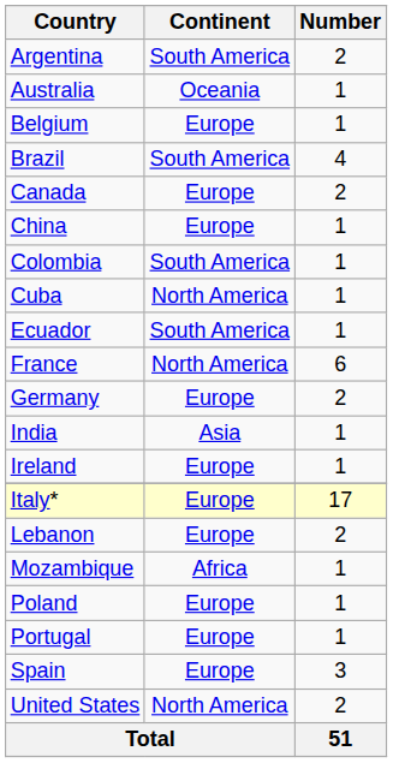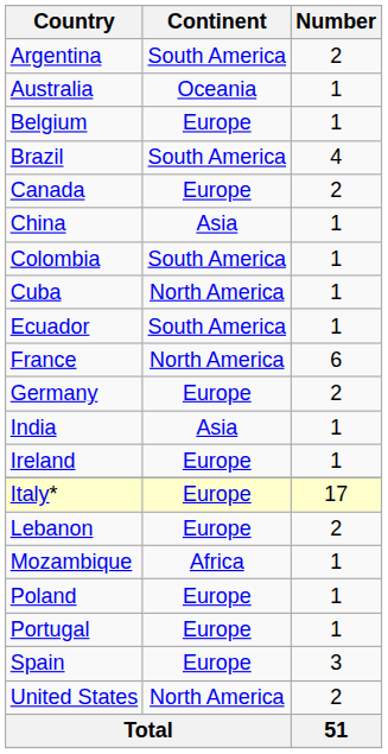 <table class="wikitable sortable" style="text-align:center">
 <tr>
 </tr>
 <tr>
 <th scope="col">Country</th>
 <th scope="col">Continent</th>
 <th scope="col">Number</th>
 </tr>
 <tr>
 <td scope="row" style="text-align:left"><a href='#'>Argentina</a></td>
 <td data-sort-value="America, South"><a href='#'>South America</a></td>
 <td>2</td>
 </tr>
 <tr>
 <td scope="row" style="text-align:left"><a href='#'>Australia</a></td>
 <td><a href='#'>Oceania</a></td>
 <td>1</td>
 </tr>
 <tr>
 <td scope="row" style="text-align:left"><a href='#'>Belgium</a></td>
 <td><a href='#'>Europe</a></td>
 <td>1</td>
 </tr>
 <tr>
 <td scope="row" style="text-align:left"><a href='#'>Brazil</a></td>
 <td data-sort-value="America, South"><a href='#'>South America</a></td>
 <td>4</td>
 </tr>
 <tr>
 <td scope="row" style="text-align:left"><a href='#'>Canada</a></td>
 <td><a href='#'>Europe</a></td>
 <td>2</td>
 </tr>
 <tr>
 <td scope="row" style="text-align:left"><a href='#'>China</a></td>
-<td><a href='#'>Europe</a></td>
+<td><a href='#'>Asia</a></td>
 <td>1</td>
 </tr>
 <tr>
 <td scope="row" style="text-align:left"><a href='#'>Colombia</a></td>
 <td data-sort-value="America, South"><a href='#'>South America</a></td>
 <td>1</td>
 </tr>
 <tr>
 <td scope="row" style="text-align:left"><a href='#'>Cuba</a></td>
 <td data-sort-value="America, North"><a href='#'>North America</a></td>
 <td>1</td>
 </tr>
 <tr>
 <td scope="row" style="text-align:left"><a href='#'>Ecuador</a></td>
 <td data-sort-value="America, South"><a href='#'>South America</a></td>
 <td>1</td>
 </tr>
 <tr>
 <td scope="row" style="text-align:left"><a href='#'>France</a></td>
 <td data-sort-value="America, North"><a href='#'>North America</a></td>
 <td>6</td>
 </tr>
 <tr>
 <td scope="row" style="text-align:left"><a href='#'>Germany</a></td>
 <td><a href='#'>Europe</a></td>
 <td>2</td>
 </tr>
 <tr>
 <td scope="row" style="text-align:left"><a href='#'>India</a></td>
 <td><a href='#'>Asia</a></td>
 <td>1</td>
 </tr>
 <tr>
 <td scope="row" style="text-align:left"><a href='#'>Ireland</a></td>
 <td><a href='#'>Europe</a></td>
 <td>1</td>
 </tr>
 <tr>
 </tr>
 <tr style="background:#ffc">
 <td scope="row" style="text-align:left"><a href='#'>Italy</a>*</td>
 <td><a href='#'>Europe</a></td>
 <td>17</td>
 </tr>
 <tr>
 <td scope="row" style="text-align:left"><a href='#'>Lebanon</a></td>
 <td><a href='#'>Europe</a></td>
 <td>2</td>
 </tr>
 <tr>
 <td scope="row" style="text-align:left"><a href='#'>Mozambique</a></td>
 <td><a href='#'>Africa</a></td>
 <td>1</td>
 </tr>
 <tr>
 <td scope="row" style="text-align:left"><a href='#'>Poland</a></td>
 <td><a href='#'>Europe</a></td>
 <td>1</td>
 </tr>
 <tr>
 <td scope="row" style="text-align:left"><a href='#'>Portugal</a></td>
 <td><a href='#'>Europe</a></td>
 <td>1</td>
 </tr>
 <tr>
 <td scope="row" style="text-align:left"><a href='#'>Spain</a></td>
 <td><a href='#'>Europe</a></td>
 <td>3</td>
 </tr>
 <tr>
 <td scope="row" style="text-align:left"><a href='#'>United States</a></td>
 <td data-sort-value="America, North"><a href='#'>North America</a></td>
 <td>2</td>
 </tr>
 <tr>
 <th scope="row" colspan="2">Total</th>
 <th>51</th>
 </tr>
 <tr>
 </tr>
 </table>
